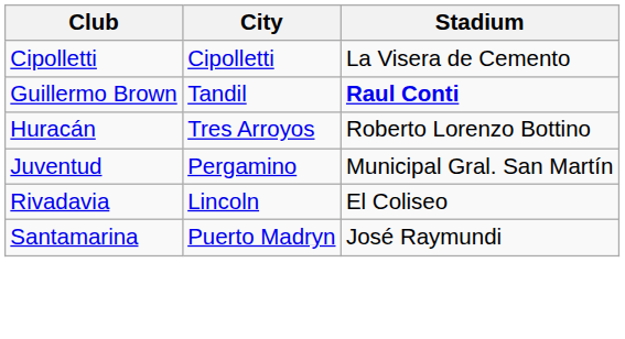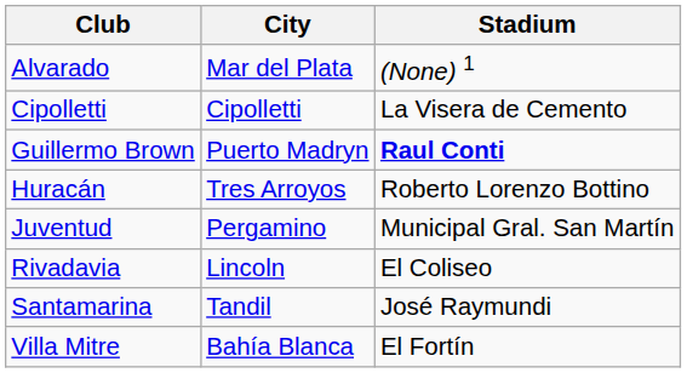 <table class="wikitable sortable">
 <tr>
 <th>Club</th>
 <th>City</th>
 <th>Stadium</th>
+</tr>
+<tr>
+<td> <a href='#'>Alvarado</a></td>
+<td><a href='#'>Mar del Plata</a></td>
+<td><em>(None)</em> <sup>1</sup></td>
 </tr>
 <tr>
 <td> <a href='#'>Cipolletti</a></td>
 <td><a href='#'>Cipolletti</a></td>
 <td>La Visera de Cemento</td>
 </tr>
 <tr>
 <td>  <a href='#'>Guillermo Brown</a></td>
-<td><a href='#'>Tandil</a></td>
+<td><a href='#'>Puerto Madryn</a></td>
 <td><strong><a href='#'>Raul Conti</a></strong></td>
 </tr>
 <tr>
 <td> <a href='#'>Huracán</a></td>
 <td><a href='#'>Tres Arroyos</a></td>
 <td>Roberto Lorenzo Bottino</td>
 </tr>
 <tr>
 <td> <a href='#'>Juventud</a></td>
 <td><a href='#'>Pergamino</a></td>
 <td>Municipal Gral. San Martín</td>
 </tr>
 <tr>
 <td> <a href='#'>Rivadavia</a></td>
 <td><a href='#'>Lincoln</a></td>
 <td>El Coliseo</td>
 </tr>
 <tr>
 <td> <a href='#'>Santamarina</a></td>
-<td><a href='#'>Puerto Madryn</a></td>
+<td><a href='#'>Tandil</a></td>
 <td>José Raymundi</td>
 </tr>
+<tr>
+<td> <a href='#'>Villa Mitre</a></td>
+<td><a href='#'>Bahía Blanca</a></td>
+<td>El Fortín</td>
+</tr>
 </table>
